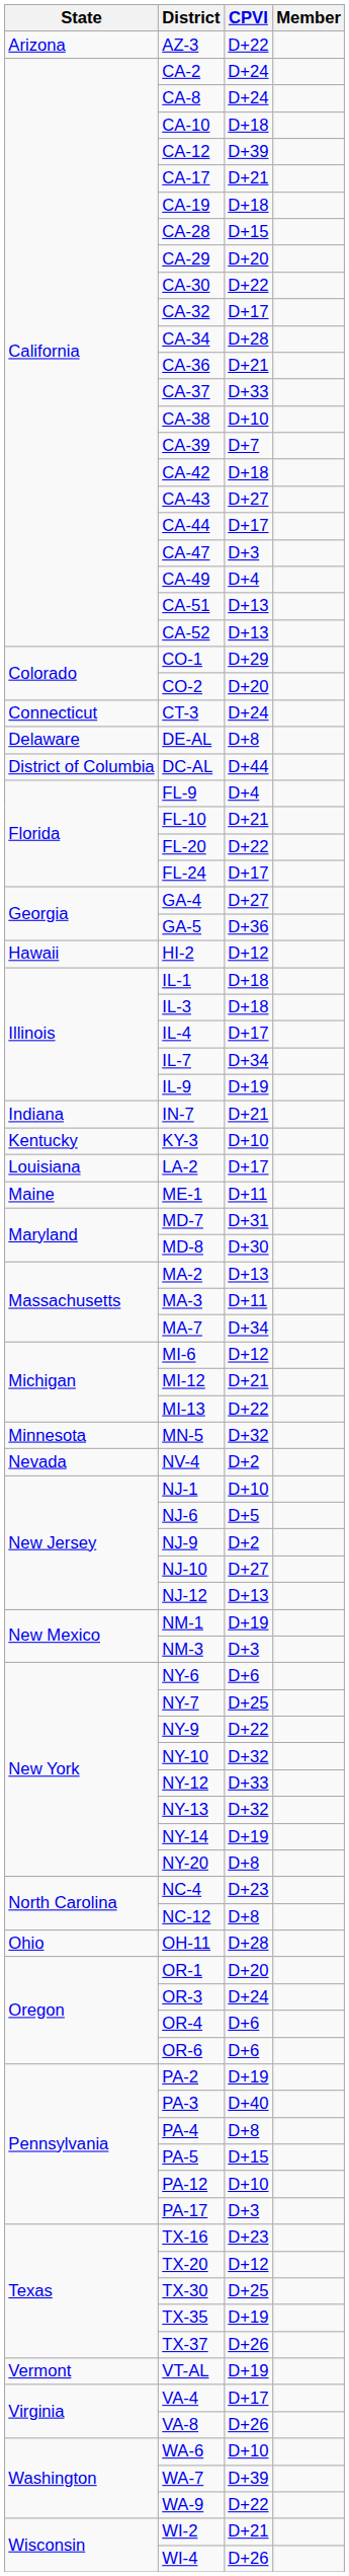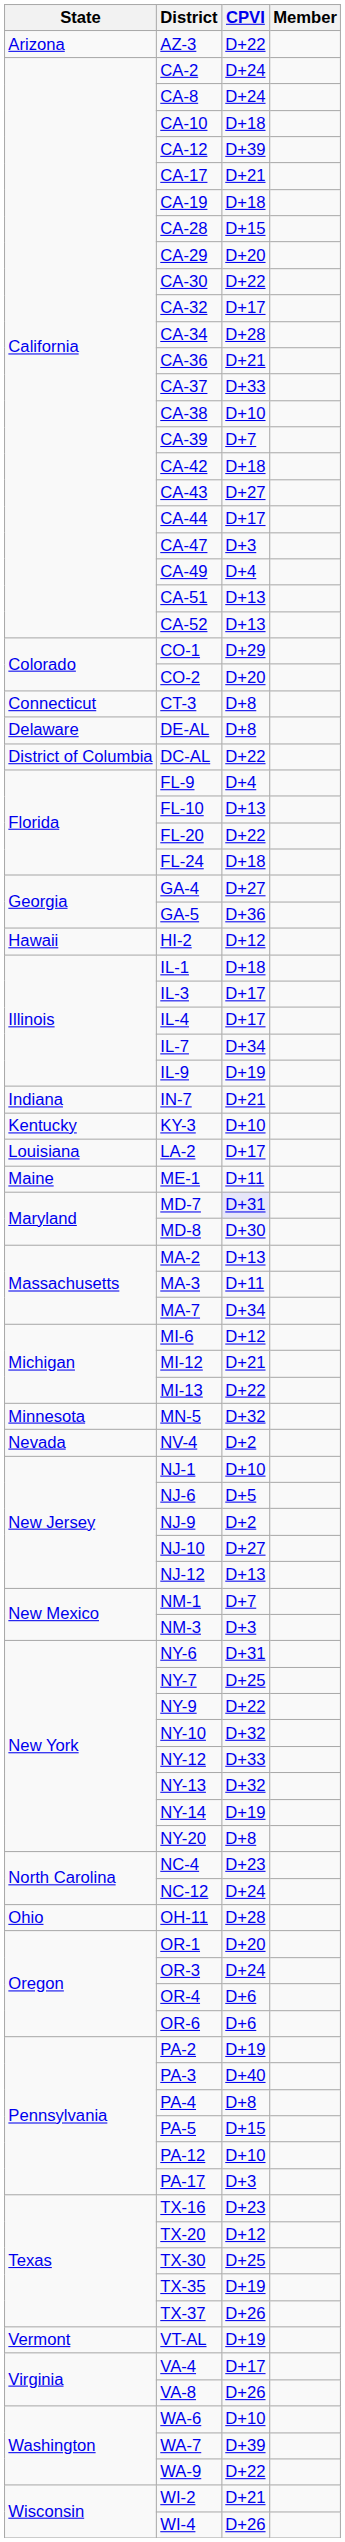 <table class="wikitable sortable"; id="votingmembers">
 <tr style="vertical-align:bottom">
 <th>State</th>
 <th>District</th>
 <th><a href='#'>CPVI</a></th>
 <th>Member</th>
 </tr>
 <tr>
 <td rowspan=1><a href='#'>Arizona</a></td>
 <td><a href='#'>AZ-3</a></td>
 <td><a href='#'>D+22</a></td>
 <td></td>
 </tr>
 <tr>
 <td rowspan=22><a href='#'>California</a></td>
 <td><a href='#'>CA-2</a></td>
 <td><a href='#'>D+24</a></td>
 <td></td>
 </tr>
 <tr>
 <td><a href='#'>CA-8</a></td>
 <td><a href='#'>D+24</a></td>
 <td></td>
 </tr>
 <tr>
 <td><a href='#'>CA-10</a></td>
 <td><a href='#'>D+18</a></td>
 <td></td>
 </tr>
 <tr>
 <td><a href='#'>CA-12</a></td>
 <td><a href='#'>D+39</a></td>
 <td></td>
 </tr>
 <tr>
 <td><a href='#'>CA-17</a></td>
 <td><a href='#'>D+21</a></td>
 <td></td>
 </tr>
 <tr>
 <td><a href='#'>CA-19</a></td>
 <td><a href='#'>D+18</a></td>
 <td></td>
 </tr>
 <tr>
 <td><a href='#'>CA-28</a></td>
 <td><a href='#'>D+15</a></td>
 <td></td>
 </tr>
 <tr>
 <td><a href='#'>CA-29</a></td>
 <td><a href='#'>D+20</a></td>
 <td></td>
 </tr>
 <tr>
 <td><a href='#'>CA-30</a></td>
 <td><a href='#'>D+22</a></td>
 <td></td>
 </tr>
 <tr>
 <td><a href='#'>CA-32</a></td>
 <td><a href='#'>D+17</a></td>
 <td></td>
 </tr>
 <tr>
 <td><a href='#'>CA-34</a></td>
 <td><a href='#'>D+28</a></td>
 <td></td>
 </tr>
 <tr>
 <td><a href='#'>CA-36</a></td>
 <td><a href='#'>D+21</a></td>
 <td></td>
 </tr>
 <tr>
 <td><a href='#'>CA-37</a></td>
 <td><a href='#'>D+33</a></td>
 <td></td>
 </tr>
 <tr>
 <td><a href='#'>CA-38</a></td>
 <td><a href='#'>D+10</a></td>
 <td></td>
 </tr>
 <tr>
 <td><a href='#'>CA-39</a></td>
 <td><a href='#'>D+7</a></td>
 <td></td>
 </tr>
 <tr>
 <td><a href='#'>CA-42</a></td>
 <td><a href='#'>D+18</a></td>
 <td></td>
 </tr>
 <tr>
 <td><a href='#'>CA-43</a></td>
 <td><a href='#'>D+27</a></td>
 <td></td>
 </tr>
 <tr>
 <td><a href='#'>CA-44</a></td>
 <td><a href='#'>D+17</a></td>
 <td></td>
 </tr>
 <tr>
 <td><a href='#'>CA-47</a></td>
 <td><a href='#'>D+3</a></td>
 <td></td>
 </tr>
 <tr>
 <td><a href='#'>CA-49</a></td>
 <td><a href='#'>D+4</a></td>
 <td></td>
 </tr>
 <tr>
 <td><a href='#'>CA-51</a></td>
 <td><a href='#'>D+13</a></td>
 <td></td>
 </tr>
 <tr>
 <td><a href='#'>CA-52</a></td>
 <td><a href='#'>D+13</a></td>
 <td></td>
 </tr>
 <tr>
 <td rowspan=2><a href='#'>Colorado</a></td>
 <td><a href='#'>CO-1</a></td>
 <td><a href='#'>D+29</a></td>
 <td></td>
 </tr>
 <tr>
 <td><a href='#'>CO-2</a></td>
 <td><a href='#'>D+20</a></td>
 <td></td>
 </tr>
 <tr>
 <td rowspan=1><a href='#'>Connecticut</a></td>
 <td><a href='#'>CT-3</a></td>
-<td><a href='#'>D+24</a></td>
+<td><a href='#'>D+8</a></td>
 <td></td>
 </tr>
 <tr>
 <td rowspan=1><a href='#'>Delaware</a></td>
 <td><a href='#'>DE-AL</a></td>
 <td><a href='#'>D+8</a></td>
 <td></td>
 </tr>
 <tr>
 <td rowspan=1><a href='#'>District of Columbia</a></td>
 <td><a href='#'>DC-AL</a></td>
-<td><a href='#'>D+44</a></td>
+<td><a href='#'>D+22</a></td>
 <td></td>
 </tr>
 <tr>
 <td rowspan=4><a href='#'>Florida</a></td>
 <td><a href='#'>FL-9</a></td>
 <td><a href='#'>D+4</a></td>
 <td></td>
 </tr>
 <tr>
 <td><a href='#'>FL-10</a></td>
-<td><a href='#'>D+21</a></td>
+<td><a href='#'>D+13</a></td>
 <td></td>
 </tr>
 <tr>
 <td><a href='#'>FL-20</a></td>
 <td><a href='#'>D+22</a></td>
 <td></td>
 </tr>
 <tr>
 <td><a href='#'>FL-24</a></td>
-<td><a href='#'>D+17</a></td>
+<td><a href='#'>D+18</a></td>
 <td></td>
 </tr>
 <tr>
 <td rowspan=2><a href='#'>Georgia</a></td>
 <td><a href='#'>GA-4</a></td>
 <td><a href='#'>D+27</a></td>
 <td></td>
 </tr>
 <tr>
 <td><a href='#'>GA-5</a></td>
 <td><a href='#'>D+36</a></td>
 <td></td>
 </tr>
 <tr>
 <td rowspan=1><a href='#'>Hawaii</a></td>
 <td><a href='#'>HI-2</a></td>
 <td><a href='#'>D+12</a></td>
 <td></td>
 </tr>
 <tr>
 <td rowspan=5><a href='#'>Illinois</a></td>
 <td><a href='#'>IL-1</a></td>
 <td><a href='#'>D+18</a></td>
 <td></td>
 </tr>
 <tr>
 <td><a href='#'>IL-3</a></td>
-<td><a href='#'>D+18</a></td>
+<td><a href='#'>D+17</a></td>
 <td></td>
 </tr>
 <tr>
 <td><a href='#'>IL-4</a></td>
 <td><a href='#'>D+17</a></td>
 <td></td>
 </tr>
 <tr>
 <td><a href='#'>IL-7</a></td>
 <td><a href='#'>D+34</a></td>
 <td></td>
 </tr>
 <tr>
 <td><a href='#'>IL-9</a></td>
 <td><a href='#'>D+19</a></td>
 <td></td>
 </tr>
 <tr>
 <td rowspan=1><a href='#'>Indiana</a></td>
 <td><a href='#'>IN-7</a></td>
 <td><a href='#'>D+21</a></td>
 <td></td>
 </tr>
 <tr>
 <td rowspan=1><a href='#'>Kentucky</a></td>
 <td><a href='#'>KY-3</a></td>
 <td><a href='#'>D+10</a></td>
 <td></td>
 </tr>
 <tr>
 <td rowspan=1><a href='#'>Louisiana</a></td>
 <td><a href='#'>LA-2</a></td>
 <td><a href='#'>D+17</a></td>
 <td></td>
 </tr>
 <tr>
 <td rowspan=1><a href='#'>Maine</a></td>
 <td><a href='#'>ME-1</a></td>
 <td><a href='#'>D+11</a></td>
 <td></td>
 </tr>
 <tr>
 <td rowspan=2><a href='#'>Maryland</a></td>
 <td><a href='#'>MD-7</a></td>
-<td><a href='#'>D+31</a></td>
+<td style="background: lavender;"><a href='#'>D+31</a></td>
 <td></td>
 </tr>
 <tr>
 <td><a href='#'>MD-8</a></td>
 <td><a href='#'>D+30</a></td>
 <td></td>
 </tr>
 <tr>
 <td rowspan=3><a href='#'>Massachusetts</a></td>
 <td><a href='#'>MA-2</a></td>
 <td><a href='#'>D+13</a></td>
 <td></td>
 </tr>
 <tr>
 <td><a href='#'>MA-3</a></td>
 <td><a href='#'>D+11</a></td>
 <td></td>
 </tr>
 <tr>
 <td><a href='#'>MA-7</a></td>
 <td><a href='#'>D+34</a></td>
 <td></td>
 </tr>
 <tr>
 <td rowspan=3><a href='#'>Michigan</a></td>
 <td><a href='#'>MI-6</a></td>
 <td><a href='#'>D+12</a></td>
 <td></td>
 </tr>
 <tr>
 <td><a href='#'>MI-12</a></td>
 <td><a href='#'>D+21</a></td>
 <td></td>
 </tr>
 <tr>
 <td><a href='#'>MI-13</a></td>
 <td><a href='#'>D+22</a></td>
 <td></td>
 </tr>
 <tr>
 <td rowspan=1><a href='#'>Minnesota</a></td>
 <td><a href='#'>MN-5</a></td>
 <td><a href='#'>D+32</a></td>
 <td></td>
 </tr>
 <tr>
 <td rowspan=1><a href='#'>Nevada</a></td>
 <td><a href='#'>NV-4</a></td>
 <td><a href='#'>D+2</a></td>
 <td></td>
 </tr>
 <tr>
 <td rowspan=5><a href='#'>New Jersey</a></td>
 <td><a href='#'>NJ-1</a></td>
 <td><a href='#'>D+10</a></td>
 <td></td>
 </tr>
 <tr>
 <td><a href='#'>NJ-6</a></td>
 <td><a href='#'>D+5</a></td>
 <td></td>
 </tr>
 <tr>
 <td><a href='#'>NJ-9</a></td>
 <td><a href='#'>D+2</a></td>
 <td></td>
 </tr>
 <tr>
 <td><a href='#'>NJ-10</a></td>
 <td><a href='#'>D+27</a></td>
 <td></td>
 </tr>
 <tr>
 <td><a href='#'>NJ-12</a></td>
 <td><a href='#'>D+13</a></td>
 <td></td>
 </tr>
 <tr>
 <td rowspan=2><a href='#'>New Mexico</a></td>
 <td><a href='#'>NM-1</a></td>
-<td><a href='#'>D+19</a></td>
+<td><a href='#'>D+7</a></td>
 <td></td>
 </tr>
 <tr>
 <td><a href='#'>NM-3</a></td>
 <td><a href='#'>D+3</a></td>
 <td></td>
 </tr>
 <tr>
 <td rowspan=8><a href='#'>New York</a></td>
 <td><a href='#'>NY-6</a></td>
-<td><a href='#'>D+6</a></td>
+<td><a href='#'>D+31</a></td>
 <td></td>
 </tr>
 <tr>
 <td><a href='#'>NY-7</a></td>
 <td><a href='#'>D+25</a></td>
 <td></td>
 </tr>
 <tr>
 <td><a href='#'>NY-9</a></td>
 <td><a href='#'>D+22</a></td>
 <td></td>
 </tr>
 <tr>
 <td><a href='#'>NY-10</a></td>
 <td><a href='#'>D+32</a></td>
 <td></td>
 </tr>
 <tr>
 <td><a href='#'>NY-12</a></td>
 <td><a href='#'>D+33</a></td>
 <td></td>
 </tr>
 <tr>
 <td><a href='#'>NY-13</a></td>
 <td><a href='#'>D+32</a></td>
 <td></td>
 </tr>
 <tr>
 <td><a href='#'>NY-14</a></td>
 <td><a href='#'>D+19</a></td>
 <td></td>
 </tr>
 <tr>
 <td><a href='#'>NY-20</a></td>
 <td><a href='#'>D+8</a></td>
 <td></td>
 </tr>
 <tr>
 <td rowspan=2><a href='#'>North Carolina</a></td>
 <td><a href='#'>NC-4</a></td>
 <td><a href='#'>D+23</a></td>
 <td></td>
 </tr>
 <tr>
 <td><a href='#'>NC-12</a></td>
-<td><a href='#'>D+8</a></td>
+<td><a href='#'>D+24</a></td>
 <td></td>
 </tr>
 <tr>
 <td rowspan=1><a href='#'>Ohio</a></td>
 <td><a href='#'>OH-11</a></td>
 <td><a href='#'>D+28</a></td>
 <td></td>
 </tr>
 <tr>
 <td rowspan=4><a href='#'>Oregon</a></td>
 <td><a href='#'>OR-1</a></td>
 <td><a href='#'>D+20</a></td>
 <td></td>
 </tr>
 <tr>
 <td><a href='#'>OR-3</a></td>
 <td><a href='#'>D+24</a></td>
 <td></td>
 </tr>
 <tr>
 <td><a href='#'>OR-4</a></td>
 <td><a href='#'>D+6</a></td>
 <td></td>
 </tr>
 <tr>
 <td><a href='#'>OR-6</a></td>
 <td><a href='#'>D+6</a></td>
 <td></td>
 </tr>
 <tr>
 <td rowspan=6><a href='#'>Pennsylvania</a></td>
 <td><a href='#'>PA-2</a></td>
 <td><a href='#'>D+19</a></td>
 <td></td>
 </tr>
 <tr>
 <td><a href='#'>PA-3</a></td>
 <td><a href='#'>D+40</a></td>
 <td></td>
 </tr>
 <tr>
 <td><a href='#'>PA-4</a></td>
 <td><a href='#'>D+8</a></td>
 <td></td>
 </tr>
 <tr>
 <td><a href='#'>PA-5</a></td>
 <td><a href='#'>D+15</a></td>
 <td></td>
 </tr>
 <tr>
 <td><a href='#'>PA-12</a></td>
 <td><a href='#'>D+10</a></td>
 <td></td>
 </tr>
 <tr>
 <td><a href='#'>PA-17</a></td>
 <td><a href='#'>D+3</a></td>
 <td></td>
 </tr>
 <tr>
 <td rowspan=5><a href='#'>Texas</a></td>
 <td><a href='#'>TX-16</a></td>
 <td><a href='#'>D+23</a></td>
 <td></td>
 </tr>
 <tr>
 <td><a href='#'>TX-20</a></td>
 <td><a href='#'>D+12</a></td>
 <td></td>
 </tr>
 <tr>
 <td><a href='#'>TX-30</a></td>
 <td><a href='#'>D+25</a></td>
 <td></td>
 </tr>
 <tr>
 <td><a href='#'>TX-35</a></td>
 <td><a href='#'>D+19</a></td>
 <td></td>
 </tr>
 <tr>
 <td><a href='#'>TX-37</a></td>
 <td><a href='#'>D+26</a></td>
 <td></td>
 </tr>
 <tr>
 <td rowspan=1><a href='#'>Vermont</a></td>
 <td><a href='#'>VT-AL</a></td>
 <td><a href='#'>D+19</a></td>
 <td></td>
 </tr>
 <tr>
 <td rowspan=2><a href='#'>Virginia</a></td>
 <td><a href='#'>VA-4</a></td>
 <td><a href='#'>D+17</a></td>
 <td></td>
 </tr>
 <tr>
 <td><a href='#'>VA-8</a></td>
 <td><a href='#'>D+26</a></td>
 <td></td>
 </tr>
 <tr>
 <td rowspan=3><a href='#'>Washington</a></td>
 <td><a href='#'>WA-6</a></td>
 <td><a href='#'>D+10</a></td>
 <td></td>
 </tr>
 <tr>
 <td><a href='#'>WA-7</a></td>
 <td><a href='#'>D+39</a></td>
 <td></td>
 </tr>
 <tr>
 <td><a href='#'>WA-9</a></td>
 <td><a href='#'>D+22</a></td>
 <td></td>
 </tr>
 <tr>
 <td rowspan=2><a href='#'>Wisconsin</a></td>
 <td><a href='#'>WI-2</a></td>
 <td><a href='#'>D+21</a></td>
 <td></td>
 </tr>
 <tr>
 <td><a href='#'>WI-4</a></td>
 <td><a href='#'>D+26</a></td>
 <td></td>
 </tr>
 </table>
